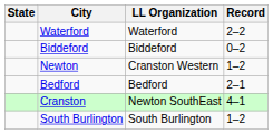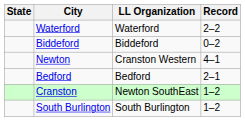 <table class="wikitable">
 <tr>
 <th>State</th>
 <th>City</th>
 <th>LL Organization</th>
 <th>Record</th>
 </tr>
 <tr>
 <td><strong></strong></td>
 <td><a href='#'>Waterford</a></td>
 <td>Waterford</td>
 <td>2–2</td>
 </tr>
 <tr>
 <td><strong></strong></td>
 <td><a href='#'>Biddeford</a></td>
 <td>Biddeford</td>
 <td>0–2</td>
 </tr>
 <tr>
 <td><strong></strong></td>
 <td><a href='#'>Newton</a></td>
 <td>Cranston Western</td>
-<td>1–2</td>
+<td>4–1</td>
 </tr>
 <tr>
 <td><strong></strong></td>
 <td><a href='#'>Bedford</a></td>
 <td>Bedford</td>
 <td>2–1</td>
 </tr>
 <tr bgcolor=ccffcc>
 <td><strong></strong></td>
 <td><a href='#'>Cranston</a></td>
 <td>Newton SouthEast</td>
-<td>4–1</td>
+<td>1–2</td>
 </tr>
 <tr>
 <td><strong></strong></td>
 <td><a href='#'>South Burlington</a></td>
 <td>South Burlington</td>
 <td>1–2</td>
 </tr>
 </table>
